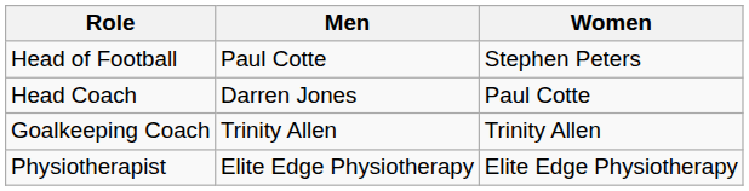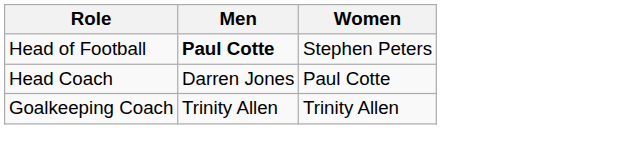 <table class="wikitable">
 <tr>
 <th>Role</th>
 <th>Men</th>
 <th>Women</th>
 </tr>
 <tr>
 <td>Head of Football</td>
-<td>Paul Cotte</td>
+<td><strong>Paul Cotte</strong></td>
 <td>Stephen Peters</td>
 </tr>
 <tr>
 <td>Head Coach</td>
 <td>Darren Jones</td>
 <td>Paul Cotte</td>
 </tr>
 <tr>
 <td>Goalkeeping Coach</td>
 <td>Trinity Allen</td>
 <td>Trinity Allen</td>
 </tr>
-<tr>
-<td>Physiotherapist</td>
-<td>Elite Edge Physiotherapy</td>
-<td>Elite Edge Physiotherapy</td>
-</tr>
 </table>
